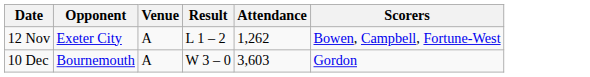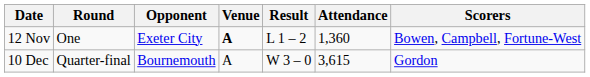 <table class="wikitable">
 <tr>
 <th>Date</th>
+<th>Round</th>
 <th>Opponent</th>
 <th>Venue</th>
 <th>Result</th>
 <th>Attendance</th>
 <th>Scorers</th>
 </tr>
 <tr>
 <td>12 Nov</td>
+<td>One</td>
 <td><a href='#'>Exeter City</a></td>
-<td>A</td>
+<td><strong>A</strong></td>
 <td>L 1 – 2</td>
-<td>1,262</td>
+<td>1,360</td>
 <td><a href='#'>Bowen</a>, <a href='#'>Campbell</a>, <a href='#'>Fortune-West</a></td>
 </tr>
 <tr>
 <td>10 Dec</td>
+<td>Quarter-final</td>
 <td><a href='#'>Bournemouth</a></td>
 <td>A</td>
 <td>W 3 – 0</td>
-<td>3,603</td>
+<td>3,615</td>
 <td><a href='#'>Gordon</a></td>
 </tr>
 </table>
